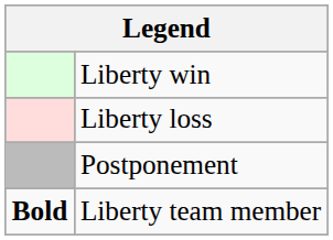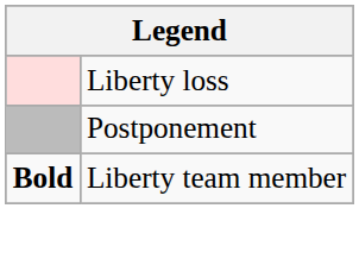 <table class="wikitable" style="font-size:90%">
 <tr>
 <th colspan="2">Legend</th>
-</tr>
-<tr>
-<td bgcolor="#ddffdd"> </td>
-<td>Liberty win</td>
 </tr>
 <tr>
 <td bgcolor="#ffdddd"> </td>
 <td>Liberty loss</td>
 </tr>
 <tr>
 <td bgcolor="#bbbbbb"> </td>
 <td>Postponement</td>
 </tr>
 <tr>
 <td><strong>Bold</strong></td>
 <td>Liberty team member</td>
 </tr>
 </table>
